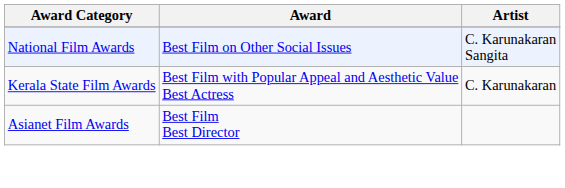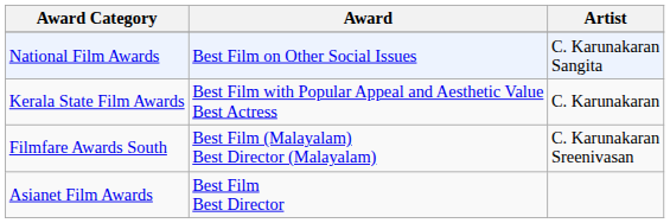 <table class="wikitable">
 <tr>
 <th>Award Category</th>
 <th>Award</th>
 <th>Artist</th>
 </tr>
 <tr>
 </tr>
 <tr bgcolor=#edf3fe>
 <td><a href='#'>National Film Awards</a></td>
 <td><a href='#'>Best Film on Other Social Issues</a></td>
 <td>C. Karunakaran<br>Sangita</td>
 </tr>
 <tr>
 <td><a href='#'>Kerala State Film Awards</a></td>
 <td><a href='#'>Best Film with Popular Appeal and Aesthetic Value</a> <br><a href='#'>Best Actress</a></td>
 <td>C. Karunakaran</td>
 </tr>
 <tr>
+<td><a href='#'>Filmfare Awards South</a></td>
+<td><a href='#'>Best Film (Malayalam)</a><br><a href='#'>Best Director (Malayalam)</a></td>
+<td>C. Karunakaran<br>Sreenivasan</td>
+</tr>
+<tr>
 <td><a href='#'>Asianet Film Awards</a></td>
 <td><a href='#'>Best Film</a><br> <a href='#'>Best Director</a></td>
 </tr>
 </table>
